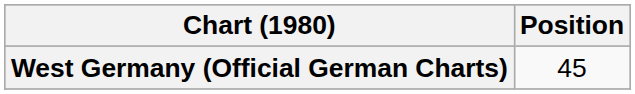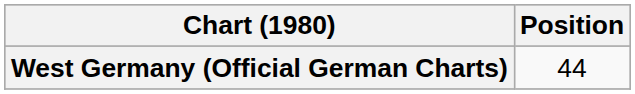 <table class="wikitable plainrowheaders" style="text-align:center">
 <tr>
 <th scope="col">Chart (1980)</th>
 <th scope="col">Position</th>
 </tr>
 <tr>
 <th scope="row">West Germany (Official German Charts)</th>
-<td>45</td>
+<td>44</td>
 </tr>
 </table>
